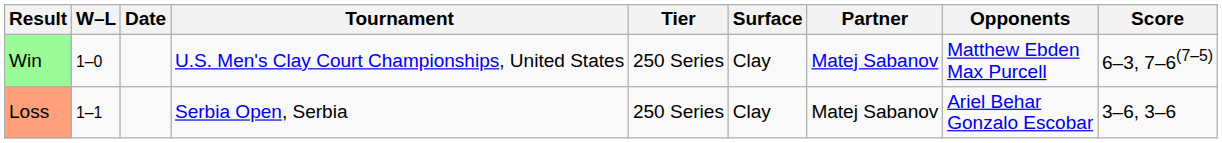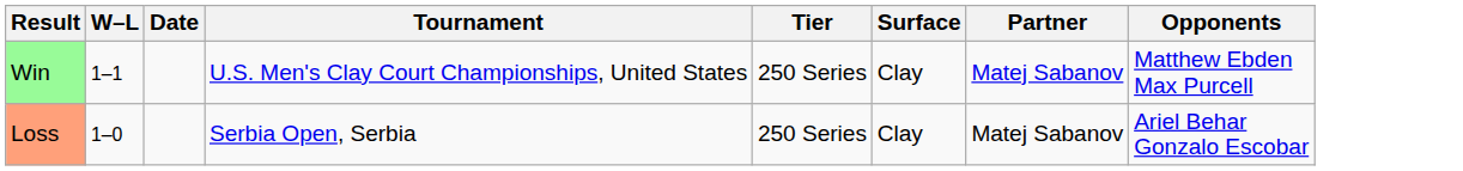 <table class="sortable wikitable">
 <tr>
 <th>Result</th>
 <th class="unsortable">W–L</th>
 <th>Date</th>
 <th>Tournament</th>
 <th>Tier</th>
 <th>Surface</th>
 <th>Partner</th>
 <th>Opponents</th>
-<th class="unsortable">Score</th>
 </tr>
 <tr>
 <td bgcolor=98FB98>Win</td>
-<td><small>1–0</small></td>
+<td><small>1–1</small></td>
 <td><a href='#'></a></td>
 <td><a href='#'>U.S. Men's Clay Court Championships</a>, United States</td>
 <td>250 Series</td>
 <td>Clay</td>
 <td> <a href='#'>Matej Sabanov</a></td>
 <td> <a href='#'>Matthew Ebden</a><br> <a href='#'>Max Purcell</a></td>
-<td>6–3, 7–6<sup>(7–5)</sup></td>
 </tr>
 <tr>
 <td bgcolor=FFA07A>Loss</td>
-<td><small>1–1</small></td>
+<td><small>1–0</small></td>
 <td><a href='#'></a></td>
 <td><a href='#'>Serbia Open</a>, Serbia</td>
 <td>250 Series</td>
 <td>Clay</td>
 <td> Matej Sabanov</td>
 <td> <a href='#'>Ariel Behar</a><br> <a href='#'>Gonzalo Escobar</a></td>
-<td>3–6, 3–6</td>
 </tr>
 </table>
